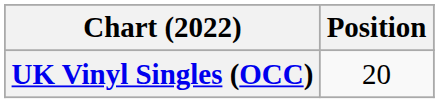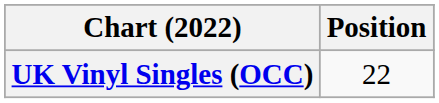 <table class="wikitable plainrowheaders" style="text-align:center">
 <tr>
 <th scope="col">Chart (2022)</th>
 <th scope="col">Position</th>
 </tr>
 <tr>
 <th scope="row"><a href='#'>UK Vinyl Singles</a> (<a href='#'>OCC</a>)</th>
-<td>20</td>
+<td>22</td>
 </tr>
 </table>
